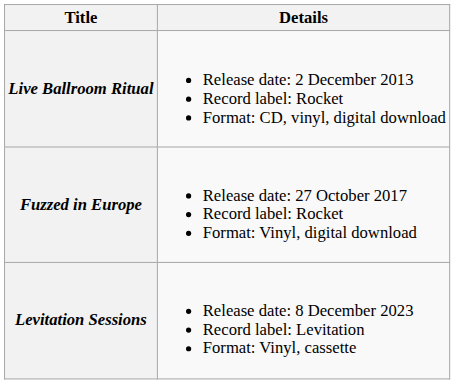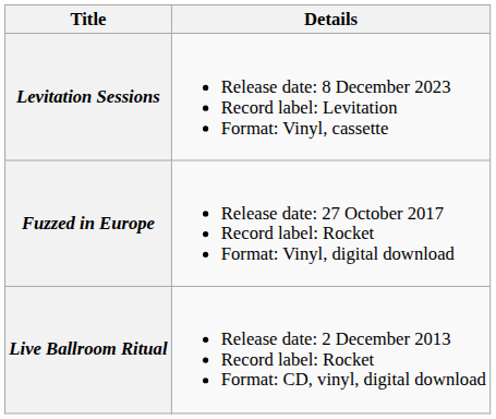 <table class="wikitable plainrowheaders">
 <tr>
 <th>Title</th>
 <th>Details</th>
 </tr>
 <tr>
-<th scope="row"><em>Live Ballroom Ritual</em></th>
-<td><br><ul><li>Release date: 2 December 2013</li><li>Record label: Rocket</li><li>Format: CD, vinyl, digital download</li></ul></td>
+<th scope="row"><em>Levitation Sessions</em></th>
+<td><br><ul><li>Release date: 8 December 2023</li><li>Record label: Levitation</li><li>Format: Vinyl, cassette</li></ul></td>
 </tr>
 <tr>
 <th scope="row"><em>Fuzzed in Europe</em></th>
 <td><br><ul><li>Release date: 27 October 2017</li><li>Record label: Rocket</li><li>Format: Vinyl, digital download</li></ul></td>
 </tr>
 <tr>
-<th scope="row"><em>Levitation Sessions</em></th>
-<td><br><ul><li>Release date: 8 December 2023</li><li>Record label: Levitation</li><li>Format: Vinyl, cassette</li></ul></td>
+<th scope="row"><em>Live Ballroom Ritual</em></th>
+<td><br><ul><li>Release date: 2 December 2013</li><li>Record label: Rocket</li><li>Format: CD, vinyl, digital download</li></ul></td>
 </tr>
 </table>
